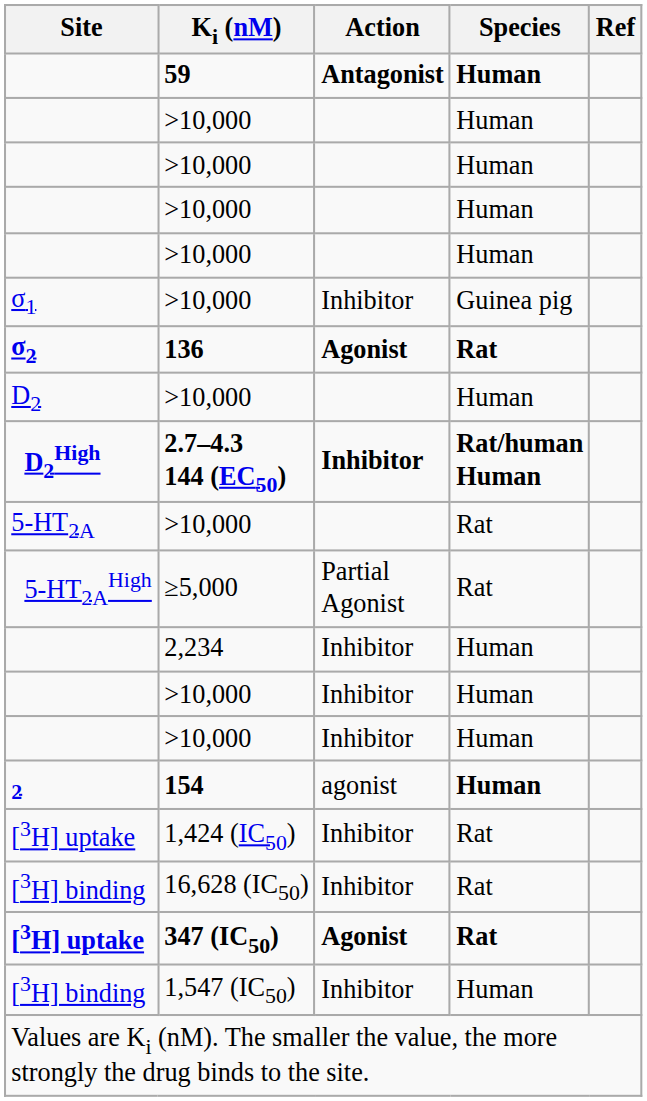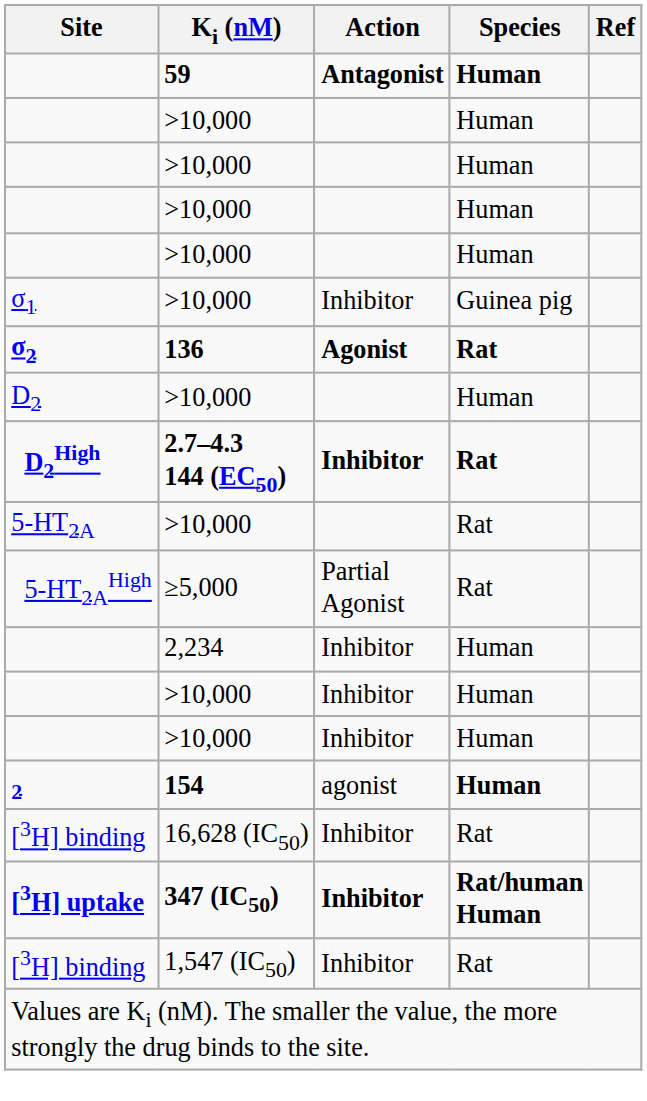 <table class="wikitable floatright" style="font-size:small;">
 <tr>
 <th>Site</th>
 <th>K<sub>i</sub> (<a href='#'>nM</a>)</th>
 <th>Action</th>
 <th>Species</th>
 <th>Ref</th>
 </tr>
 <tr>
 <td><strong></strong></td>
 <td><strong>59</strong></td>
 <td><strong>Antagonist</strong></td>
 <td><strong>Human</strong></td>
 <td></td>
 </tr>
 <tr>
 <td></td>
 <td>>10,000</td>
 <td></td>
 <td>Human</td>
 <td></td>
 </tr>
 <tr>
 <td></td>
 <td>>10,000</td>
 <td></td>
 <td>Human</td>
 <td></td>
 </tr>
 <tr>
 <td></td>
 <td>>10,000</td>
 <td></td>
 <td>Human</td>
 <td></td>
 </tr>
 <tr>
 <td></td>
 <td>>10,000</td>
 <td></td>
 <td>Human</td>
 <td></td>
 </tr>
 <tr>
 <td><a href='#'>σ<sub>1</sub></a></td>
 <td>>10,000</td>
 <td>Inhibitor</td>
 <td>Guinea pig</td>
 <td></td>
 </tr>
 <tr>
 <td><strong><a href='#'>σ<sub>2</sub></a></strong></td>
 <td><strong>136</strong></td>
 <td><strong>Agonist</strong></td>
 <td><strong>Rat</strong></td>
 <td></td>
 </tr>
 <tr>
 <td><a href='#'>D<sub>2</sub></a></td>
 <td>>10,000</td>
 <td></td>
 <td>Human</td>
 <td></td>
 </tr>
 <tr>
 <td>  <strong><a href='#'>D<sub>2</sub><sup>High</sup></a></strong></td>
 <td><strong>2.7–4.3</strong><br><strong>144 (<a href='#'>EC<sub>50</sub></a>)</strong></td>
 <td><strong>Inhibitor</strong></td>
-<td><strong>Rat/human</strong><br><strong>Human</strong></td>
+<td><strong>Rat</strong></td>
 <td><br></td>
 </tr>
 <tr>
 <td><a href='#'>5-HT<sub>2A</sub></a></td>
 <td>>10,000</td>
 <td></td>
 <td>Rat</td>
 <td></td>
 </tr>
 <tr>
 <td>  <a href='#'>5-HT<sub>2A</sub><sup>High</sup></a></td>
 <td>≥5,000</td>
 <td>Partial<br>Agonist</td>
 <td>Rat</td>
 <td></td>
 </tr>
 <tr>
 <td></td>
 <td>2,234</td>
 <td>Inhibitor</td>
 <td>Human</td>
 <td></td>
 </tr>
 <tr>
 <td></td>
 <td>>10,000</td>
 <td>Inhibitor</td>
 <td>Human</td>
 <td></td>
 </tr>
 <tr>
 <td></td>
 <td>>10,000</td>
 <td>Inhibitor</td>
 <td>Human</td>
 <td></td>
 </tr>
 <tr>
 <td><strong><a href='#'><sub>2</sub></a></strong></td>
 <td><strong>154</strong></td>
 <td>agonist</td>
 <td><strong>Human</strong></td>
 <td></td>
 </tr>
 <tr>
-<td><a href='#'>[<sup>3</sup>H] uptake</a></td>
-<td>1,424 (<a href='#'>IC<sub>50</sub></a>)</td>
-<td>Inhibitor</td>
-<td>Rat</td>
-<td></td>
-</tr>
-<tr>
 <td><a href='#'>[<sup>3</sup>H] binding</a></td>
 <td>16,628 (IC<sub>50</sub>)</td>
 <td>Inhibitor</td>
 <td>Rat</td>
 <td></td>
 </tr>
 <tr>
 <td><strong><a href='#'>[<sup>3</sup>H] uptake</a></strong></td>
 <td><strong>347 (IC<sub>50</sub>)</strong></td>
-<td><strong>Agonist</strong></td>
-<td><strong>Rat</strong></td>
+<td><strong>Inhibitor</strong></td>
+<td><strong>Rat/human</strong><br><strong>Human</strong></td>
 <td></td>
 </tr>
 <tr>
 <td><a href='#'>[<sup>3</sup>H] binding</a></td>
 <td>1,547 (IC<sub>50</sub>)</td>
 <td>Inhibitor</td>
-<td>Human</td>
+<td>Rat</td>
 <td></td>
 </tr>
 <tr class="sortbottom">
 <td colspan="5" style="width: 1px;">Values are K<sub>i</sub> (nM). The smaller the value, the more strongly the drug binds to the site.</td>
 </tr>
 </table>
